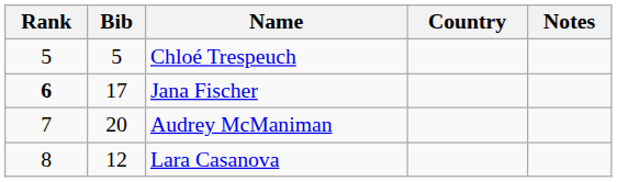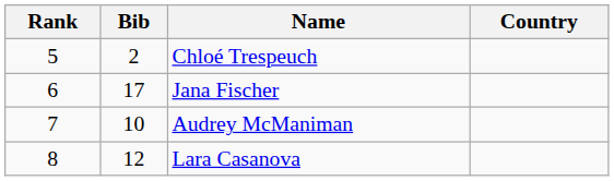 <table class="wikitable" style="text-align:center; width:450px">
 <tr>
 <th>Rank</th>
 <th>Bib</th>
 <th>Name</th>
 <th>Country</th>
-<th>Notes</th>
 </tr>
 <tr>
 <td>5</td>
-<td>5</td>
+<td>2</td>
 <td align=left><a href='#'>Chloé Trespeuch</a></td>
 <td align=left></td>
-<td></td>
 </tr>
 <tr>
-<td><strong>6</strong></td>
+<td>6</td>
 <td>17</td>
 <td align=left><a href='#'>Jana Fischer</a></td>
 <td align=left></td>
-<td></td>
 </tr>
 <tr>
 <td>7</td>
-<td>20</td>
+<td>10</td>
 <td align=left><a href='#'>Audrey McManiman</a></td>
 <td align=left></td>
-<td></td>
 </tr>
 <tr>
 <td>8</td>
 <td>12</td>
 <td align=left><a href='#'>Lara Casanova</a></td>
 <td align=left></td>
-<td></td>
 </tr>
 </table>
